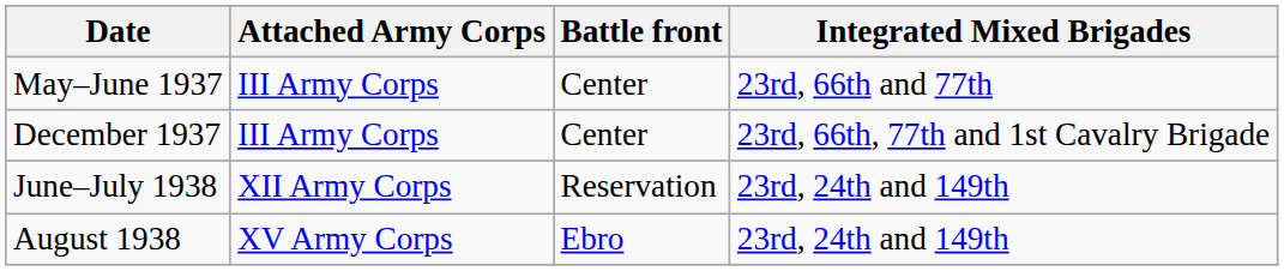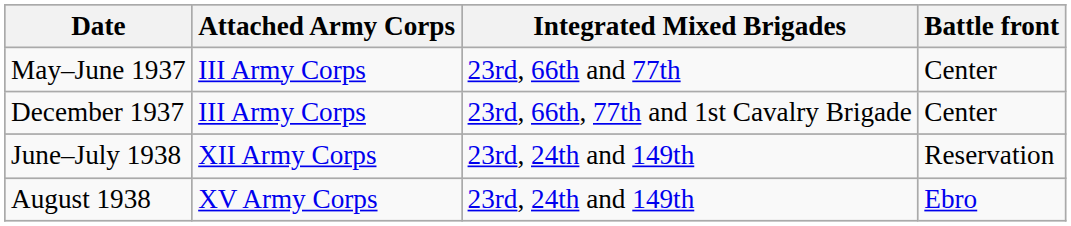 <table class = "wikitable">
 <tr>
 <th>Date</th>
 <th>Attached Army Corps</th>
+<th>Integrated Mixed Brigades</th>
 <th>Battle front</th>
-<th>Integrated Mixed Brigades</th>
 </tr>
 <tr>
 <td>May–June 1937</td>
 <td><a href='#'>III Army Corps</a></td>
+<td><a href='#'>23rd</a>, <a href='#'>66th</a> and <a href='#'>77th</a></td>
 <td>Center</td>
-<td><a href='#'>23rd</a>, <a href='#'>66th</a> and <a href='#'>77th</a></td>
 </tr>
 <tr>
 <td>December 1937</td>
 <td><a href='#'>III Army Corps</a></td>
+<td><a href='#'>23rd</a>, <a href='#'>66th</a>, <a href='#'>77th</a> and 1st Cavalry Brigade</td>
 <td>Center</td>
-<td><a href='#'>23rd</a>, <a href='#'>66th</a>, <a href='#'>77th</a> and 1st Cavalry Brigade</td>
 </tr>
 <tr>
 <td>June–July 1938</td>
 <td><a href='#'>XII Army Corps</a></td>
+<td><a href='#'>23rd</a>, <a href='#'>24th</a> and <a href='#'>149th</a></td>
 <td>Reservation</td>
-<td><a href='#'>23rd</a>, <a href='#'>24th</a> and <a href='#'>149th</a></td>
 </tr>
 <tr>
 <td>August 1938</td>
 <td><a href='#'>XV Army Corps</a></td>
+<td><a href='#'>23rd</a>, <a href='#'>24th</a> and <a href='#'>149th</a></td>
 <td><a href='#'>Ebro</a></td>
-<td><a href='#'>23rd</a>, <a href='#'>24th</a> and <a href='#'>149th</a></td>
 </tr>
 </table>
